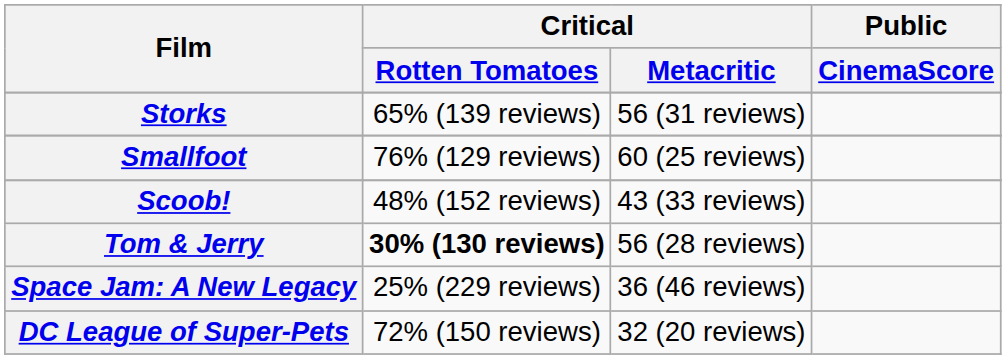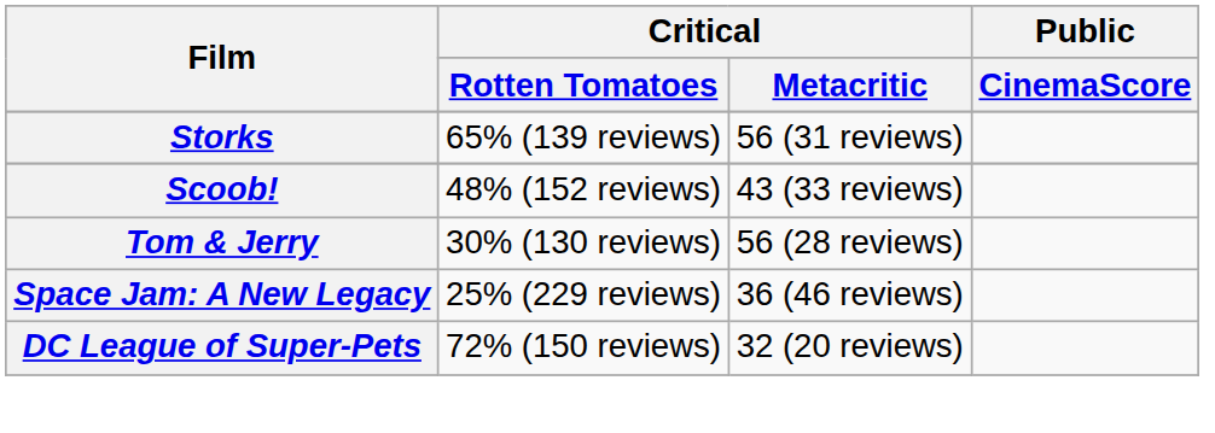 <table class="wikitable plainrowheaders sortable" style="text-align: center;">
 <tr>
 <th scope="col" rowspan="2">Film</th>
 <th scope="col" colspan="2">Critical</th>
 <th scope="col">Public</th>
 </tr>
 <tr>
 <th scope="col"><a href='#'>Rotten Tomatoes</a></th>
 <th scope="col"><a href='#'>Metacritic</a></th>
 <th scope="col"><a href='#'>CinemaScore</a></th>
 </tr>
 <tr>
 </tr>
 <tr>
 <th scope="row"><em><a href='#'>Storks</a></em></th>
 <td>65% (139 reviews)</td>
 <td>56 (31 reviews)</td>
 <td></td>
 </tr>
 <tr>
 </tr>
 <tr>
 </tr>
 <tr>
-<th scope="row"><em><a href='#'>Smallfoot</a></em></th>
-<td>76% (129 reviews)</td>
-<td>60 (25 reviews)</td>
-<td></td>
-</tr>
-<tr>
 </tr>
 <tr>
 <th scope="row"><em><a href='#'>Scoob!</a></em></th>
 <td>48% (152 reviews)</td>
 <td>43 (33 reviews)</td>
 <td></td>
 </tr>
 <tr>
 <th scope="row"><em><a href='#'>Tom & Jerry</a></em></th>
-<td><strong>30% (130 reviews)</strong></td>
+<td>30% (130 reviews)</td>
 <td>56 (28 reviews)</td>
 <td></td>
 </tr>
 <tr>
 <th scope="row"><em><a href='#'>Space Jam: A New Legacy</a></em></th>
 <td>25% (229 reviews)</td>
 <td>36 (46 reviews)</td>
 <td></td>
 </tr>
 <tr>
 <th scope="row"><em><a href='#'>DC League of Super-Pets</a></em></th>
 <td>72% (150 reviews)</td>
 <td>32 (20 reviews)</td>
 <td></td>
 </tr>
 </table>
